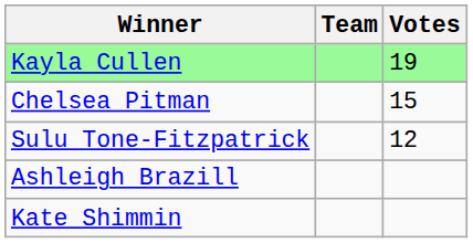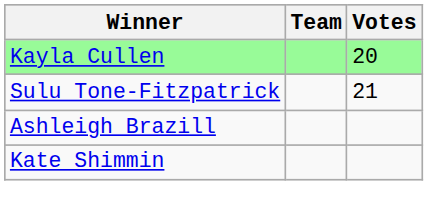 <table class="wikitable collapsible">
 <tr>
 <th>Winner</th>
 <th>Team</th>
 <th>Votes</th>
 </tr>
 <tr bgcolor=palegreen>
 <td> <a href='#'>Kayla Cullen</a></td>
 <td></td>
-<td>19</td>
-</tr>
-<tr>
-<td> <a href='#'>Chelsea Pitman</a></td>
-<td></td>
-<td>15</td>
+<td>20</td>
 </tr>
 <tr>
 <td> <a href='#'>Sulu Tone-Fitzpatrick</a></td>
 <td></td>
-<td>12</td>
+<td>21</td>
 </tr>
 <tr>
 <td> <a href='#'>Ashleigh Brazill</a></td>
 <td></td>
 <td></td>
 </tr>
 <tr>
 <td> <a href='#'>Kate Shimmin</a></td>
 <td></td>
 <td></td>
 </tr>
 </table>
